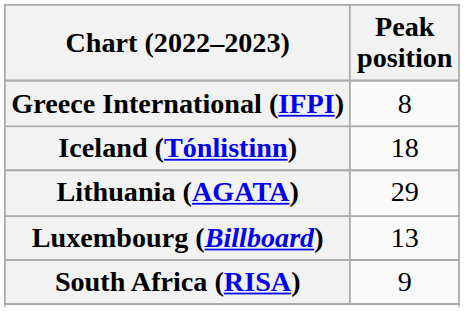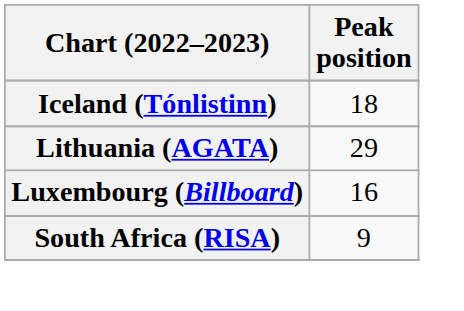 <table class="wikitable sortable plainrowheaders" style="text-align:center">
 <tr>
 <th scope="col">Chart (2022–2023)</th>
 <th scope="col">Peak<br>position</th>
 </tr>
 <tr>
 </tr>
 <tr>
 </tr>
 <tr>
 </tr>
 <tr>
-</tr>
-<tr>
-<th scope="row">Greece International (<a href='#'>IFPI</a>)</th>
-<td>8</td>
 </tr>
 <tr>
 <th scope="row">Iceland (<a href='#'>Tónlistinn</a>)</th>
 <td>18</td>
 </tr>
 <tr>
 </tr>
 <tr>
 </tr>
 <tr>
 <th scope="row">Lithuania (<a href='#'>AGATA</a>)</th>
 <td>29</td>
 </tr>
 <tr>
 <th scope="row">Luxembourg (<em><a href='#'>Billboard</a></em>)</th>
-<td>13</td>
+<td>16</td>
 </tr>
 <tr>
 </tr>
 <tr>
 </tr>
 <tr>
 </tr>
 <tr>
 <th scope="row">South Africa (<a href='#'>RISA</a>)</th>
 <td>9</td>
 </tr>
 <tr>
 </tr>
 <tr>
 </tr>
 <tr>
 </tr>
 <tr>
 </tr>
 <tr>
 </tr>
 <tr>
 </tr>
 </table>
